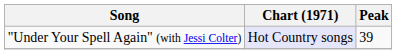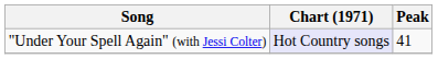 <table class="wikitable">
 <tr>
 <th>Song</th>
 <th>Chart (1971)</th>
 <th>Peak</th>
 </tr>
 <tr>
 <td>"Under Your Spell Again" <small>(with <a href='#'>Jessi Colter</a>)</small></td>
 <td style="background: lavender;">Hot Country songs</td>
-<td>39</td>
+<td>41</td>
 </tr>
 <tr>
 </tr>
 </table>
